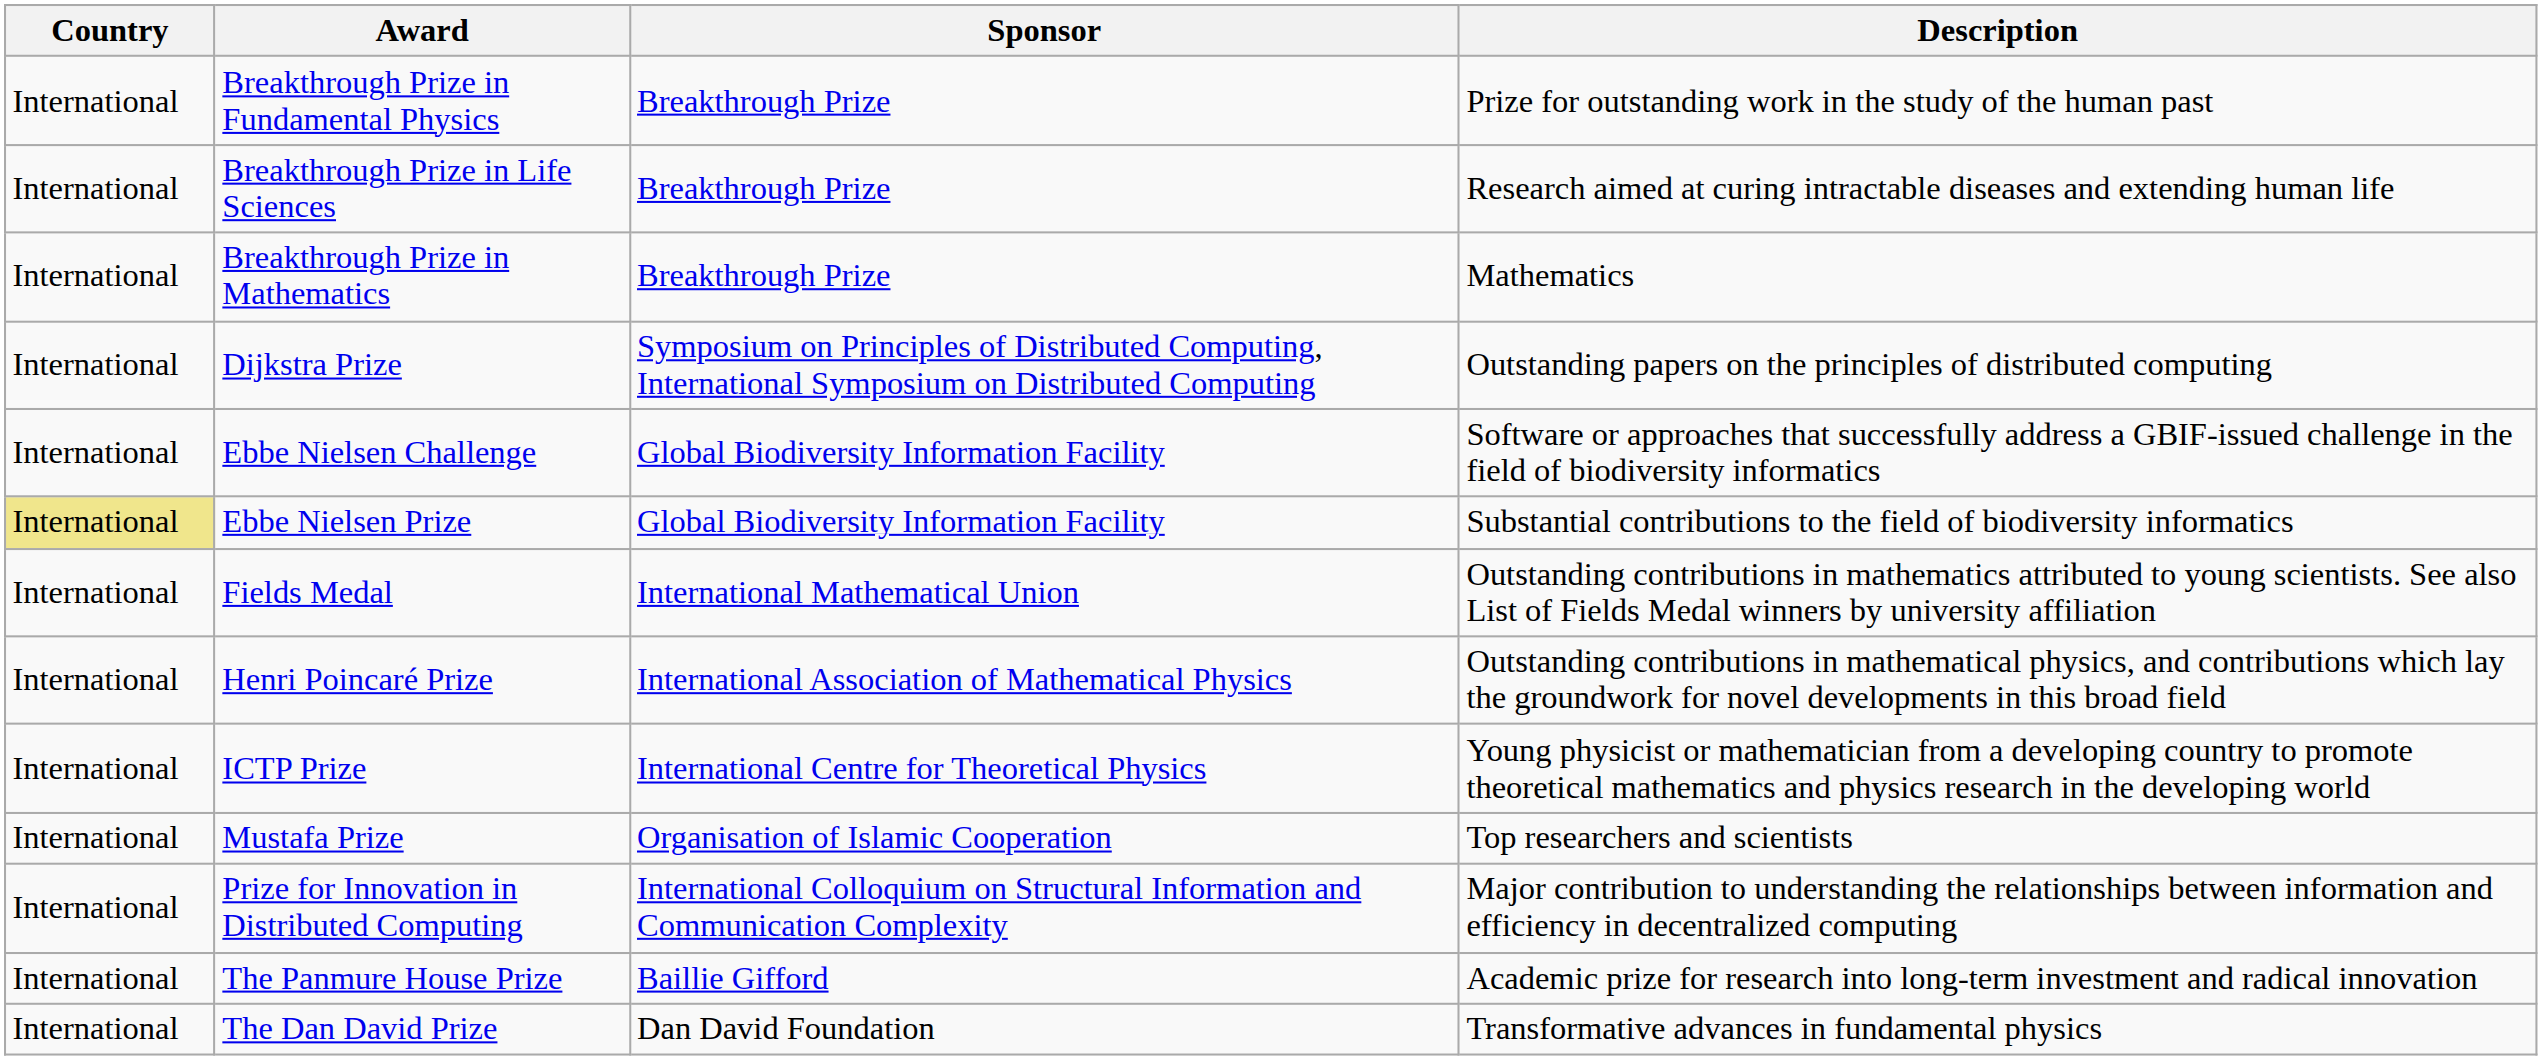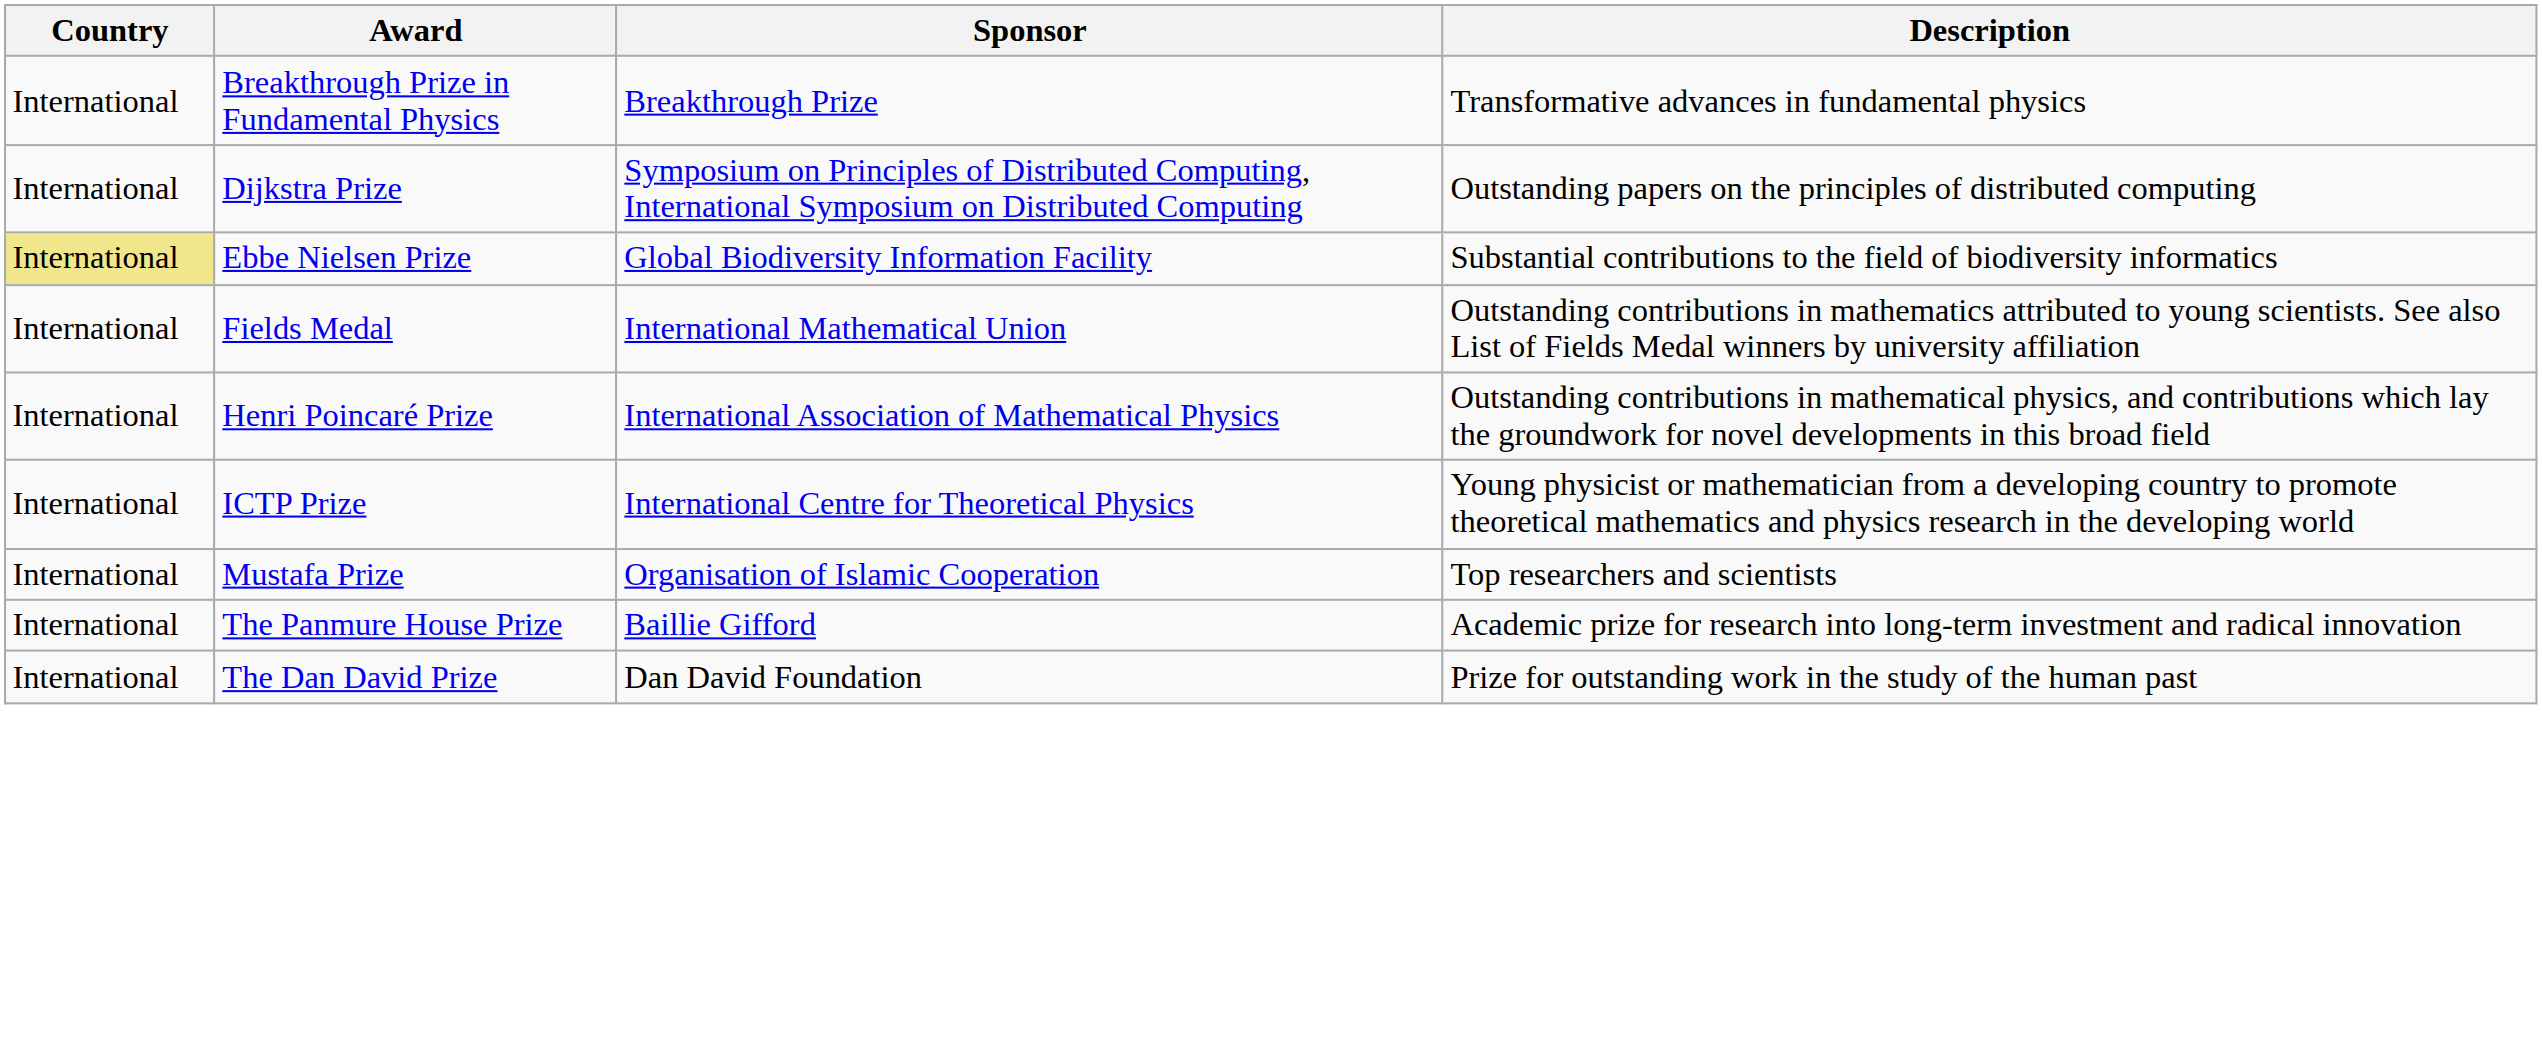 <table class="wikitable sortable">
 <tr>
 <th style="width:6em;">Country</th>
 <th>Award</th>
 <th>Sponsor</th>
 <th>Description</th>
 </tr>
 <tr>
 <td>International</td>
 <td><a href='#'>Breakthrough Prize in Fundamental Physics</a></td>
 <td><a href='#'>Breakthrough Prize</a></td>
-<td>Prize for outstanding work in the study of the human past </td>
-</tr>
-<tr>
-<td>International</td>
-<td><a href='#'>Breakthrough Prize in Life Sciences</a></td>
-<td><a href='#'>Breakthrough Prize</a></td>
-<td>Research aimed at curing intractable diseases and extending human life</td>
-</tr>
-<tr>
-<td>International</td>
-<td><a href='#'>Breakthrough Prize in Mathematics</a></td>
-<td><a href='#'>Breakthrough Prize</a></td>
-<td>Mathematics</td>
+<td>Transformative advances in fundamental physics</td>
 </tr>
 <tr>
 <td>International</td>
 <td><a href='#'>Dijkstra Prize</a></td>
 <td><a href='#'>Symposium on Principles of Distributed Computing</a>, <a href='#'>International Symposium on Distributed Computing</a></td>
 <td>Outstanding papers on the principles of distributed computing</td>
-</tr>
-<tr>
-<td>International</td>
-<td><a href='#'>Ebbe Nielsen Challenge</a></td>
-<td><a href='#'>Global Biodiversity Information Facility</a></td>
-<td>Software or approaches that successfully address a GBIF-issued challenge in the field of biodiversity informatics</td>
 </tr>
 <tr>
 <td style="background: khaki;">International</td>
 <td><a href='#'>Ebbe Nielsen Prize</a></td>
 <td><a href='#'>Global Biodiversity Information Facility</a></td>
 <td>Substantial contributions to the field of biodiversity informatics</td>
 </tr>
 <tr>
 <td>International</td>
 <td><a href='#'>Fields Medal</a></td>
 <td><a href='#'>International Mathematical Union</a></td>
 <td>Outstanding contributions in mathematics attributed to young scientists. See also List of Fields Medal winners by university affiliation</td>
 </tr>
 <tr>
 <td>International</td>
 <td><a href='#'>Henri Poincaré Prize</a></td>
 <td><a href='#'>International Association of Mathematical Physics</a></td>
 <td>Outstanding contributions in mathematical physics, and contributions which lay the groundwork for novel developments in this broad field</td>
 </tr>
 <tr>
 <td>International</td>
 <td><a href='#'>ICTP Prize</a></td>
 <td><a href='#'>International Centre for Theoretical Physics</a></td>
 <td>Young physicist or mathematician from a developing country to promote theoretical mathematics and physics research in the developing world</td>
 </tr>
 <tr>
 <td>International</td>
 <td><a href='#'>Mustafa Prize</a></td>
 <td><a href='#'>Organisation of Islamic Cooperation</a></td>
 <td>Top researchers and scientists</td>
 </tr>
 <tr>
 <td>International</td>
-<td><a href='#'>Prize for Innovation in Distributed Computing</a></td>
-<td><a href='#'>International Colloquium on Structural Information and Communication Complexity</a></td>
-<td>Major contribution to understanding the relationships between information and efficiency in decentralized computing</td>
-</tr>
-<tr>
-<td>International</td>
 <td><a href='#'>The Panmure House Prize</a></td>
 <td><a href='#'>Baillie Gifford</a></td>
 <td>Academic prize for research into long-term investment and radical innovation</td>
 </tr>
 <tr>
 <td>International</td>
 <td><a href='#'>The Dan David Prize</a></td>
 <td>Dan David Foundation</td>
-<td>Transformative advances in fundamental physics</td>
+<td>Prize for outstanding work in the study of the human past </td>
 </tr>
 </table>
